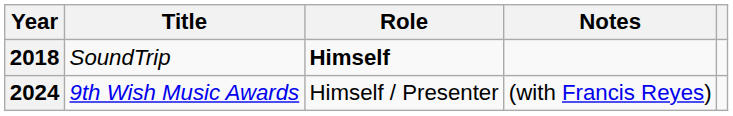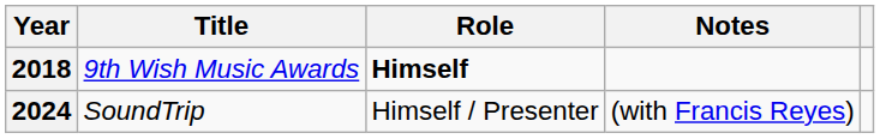 <table class="wikitable sortable plainrowheaders">
 <tr>
 <th scope="col">Year</th>
 <th scope="col">Title</th>
 <th scope="col">Role</th>
 <th scope="col">Notes</th>
 <th scope="col" class="unsourtable"></th>
 </tr>
 <tr>
 <th scope=row>2018</th>
-<td><em>SoundTrip</em></td>
+<td><em><a href='#'>9th Wish Music Awards</a></em></td>
 <td><strong>Himself</strong></td>
 <td></td>
 <td></td>
 </tr>
 <tr>
 <th scope=row>2024</th>
-<td><em><a href='#'>9th Wish Music Awards</a></em></td>
+<td><em>SoundTrip</em></td>
 <td>Himself / Presenter</td>
 <td>(with <a href='#'>Francis Reyes</a>)</td>
 <td></td>
 </tr>
 </table>
